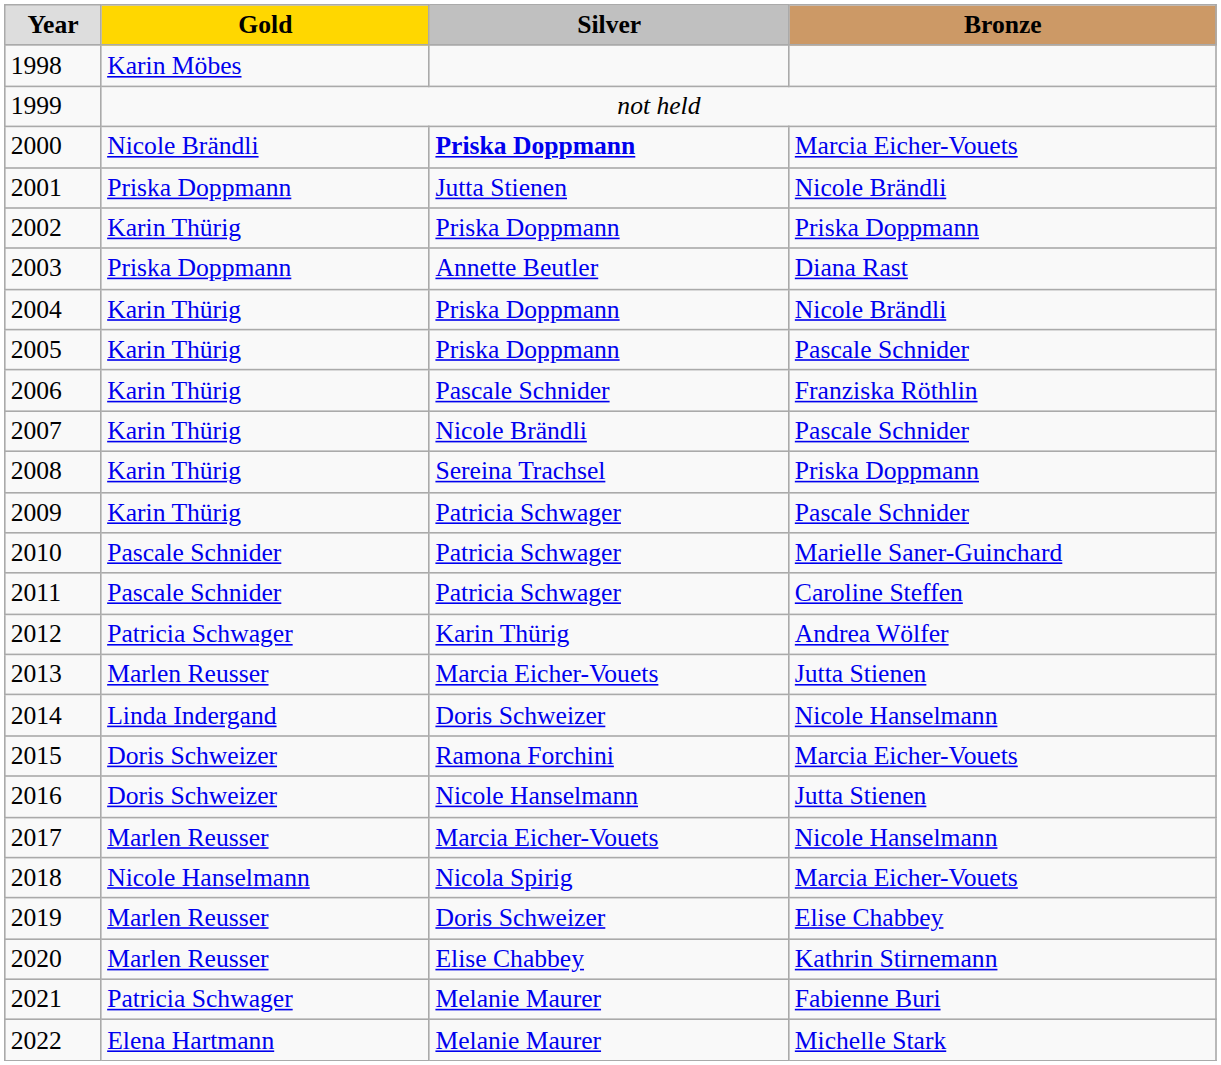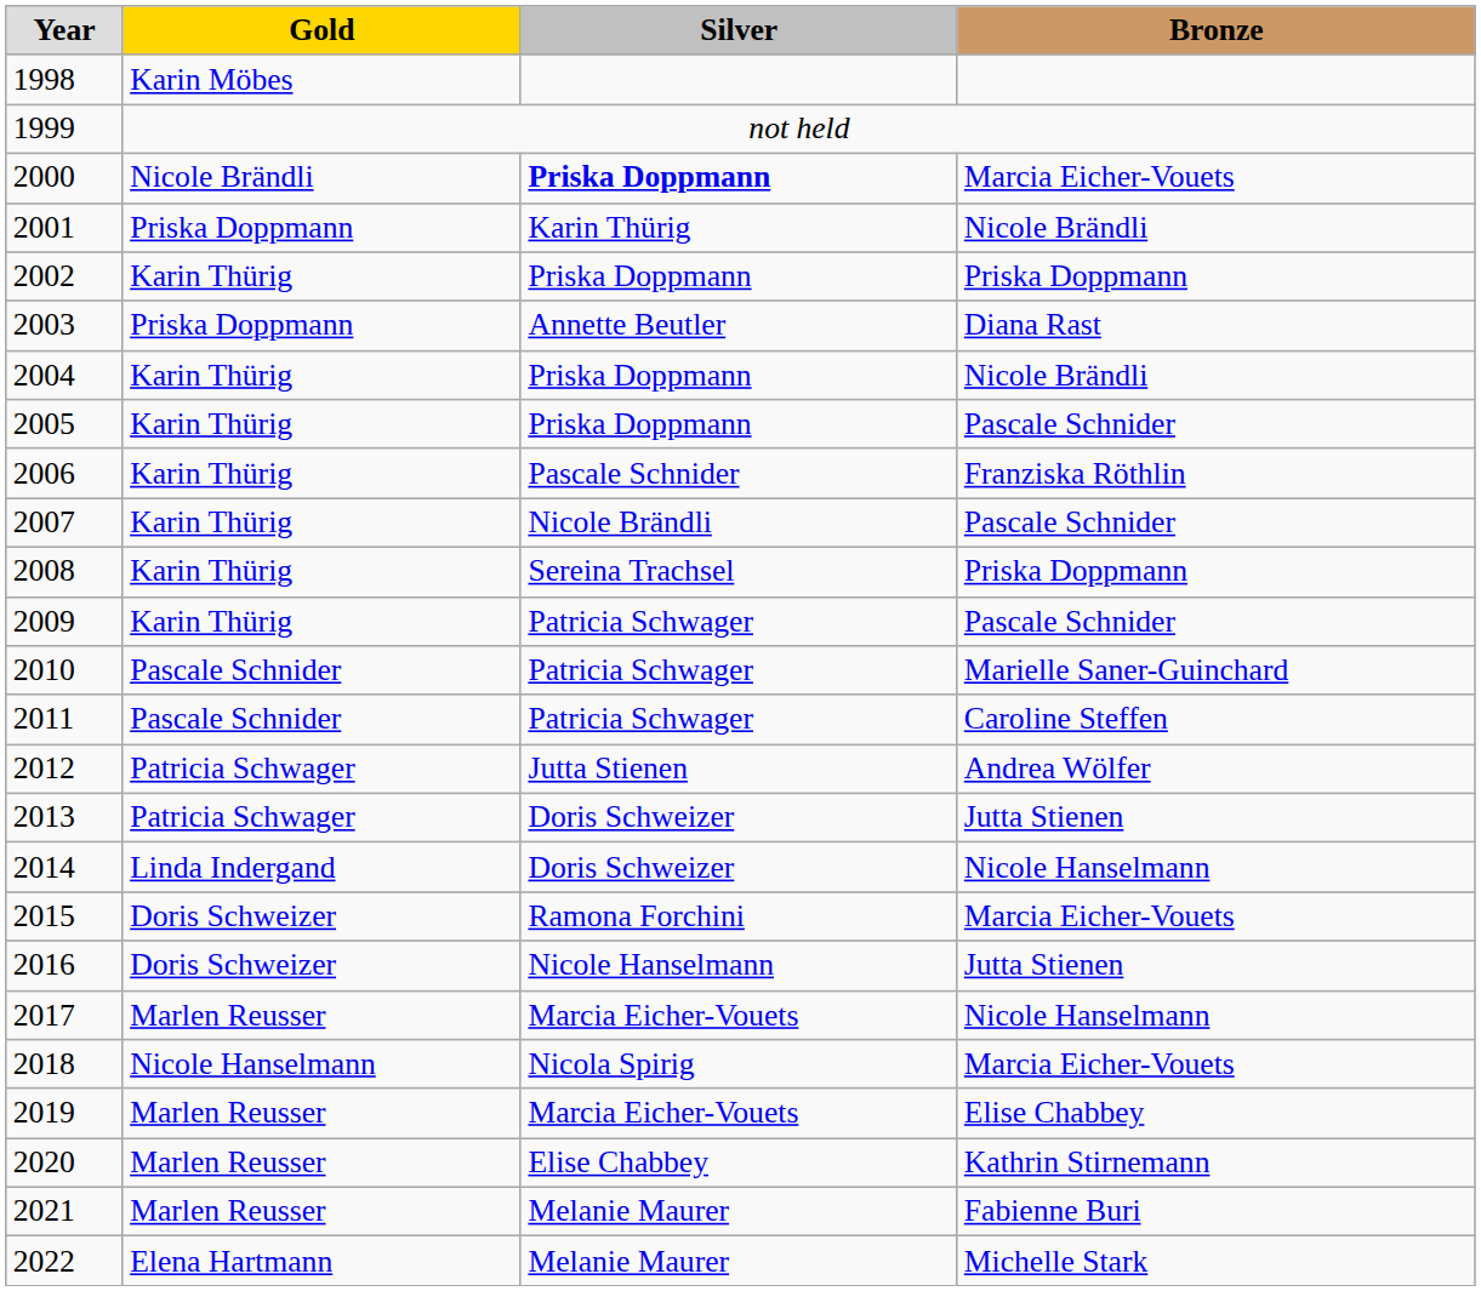 <table class="wikitable" style="width: 60%; text-align:left;">
 <tr>
 <td style="background:#DDDDDD; font-weight:bold; text-align:center;">Year</td>
 <td style="background:gold; font-weight:bold; text-align:center;">Gold</td>
 <td style="background:silver; font-weight:bold; text-align:center;">Silver</td>
 <td style="background:#cc9966; font-weight:bold; text-align:center;">Bronze</td>
 </tr>
 <tr>
 <td>1998</td>
 <td><a href='#'>Karin Möbes</a></td>
 <td></td>
 <td></td>
 </tr>
 <tr>
 <td>1999</td>
 <td colspan=4 align=center><em>not held</em></td>
 </tr>
 <tr>
 <td>2000</td>
 <td><a href='#'>Nicole Brändli</a></td>
 <td><strong><a href='#'>Priska Doppmann</a></strong></td>
 <td><a href='#'>Marcia Eicher-Vouets</a></td>
 </tr>
 <tr>
 <td>2001</td>
 <td><a href='#'>Priska Doppmann</a></td>
-<td><a href='#'>Jutta Stienen</a></td>
+<td><a href='#'>Karin Thürig</a></td>
 <td><a href='#'>Nicole Brändli</a></td>
 </tr>
 <tr>
 <td>2002</td>
 <td><a href='#'>Karin Thürig</a></td>
 <td><a href='#'>Priska Doppmann</a></td>
 <td><a href='#'>Priska Doppmann</a></td>
 </tr>
 <tr>
 <td>2003</td>
 <td><a href='#'>Priska Doppmann</a></td>
 <td><a href='#'>Annette Beutler</a></td>
 <td><a href='#'>Diana Rast</a></td>
 </tr>
 <tr>
 <td>2004</td>
 <td><a href='#'>Karin Thürig</a></td>
 <td><a href='#'>Priska Doppmann</a></td>
 <td><a href='#'>Nicole Brändli</a></td>
 </tr>
 <tr>
 <td>2005</td>
 <td><a href='#'>Karin Thürig</a></td>
 <td><a href='#'>Priska Doppmann</a></td>
 <td><a href='#'>Pascale Schnider</a></td>
 </tr>
 <tr>
 <td>2006</td>
 <td><a href='#'>Karin Thürig</a></td>
 <td><a href='#'>Pascale Schnider</a></td>
 <td><a href='#'>Franziska Röthlin</a></td>
 </tr>
 <tr>
 <td>2007</td>
 <td><a href='#'>Karin Thürig</a></td>
 <td><a href='#'>Nicole Brändli</a></td>
 <td><a href='#'>Pascale Schnider</a></td>
 </tr>
 <tr>
 <td>2008</td>
 <td><a href='#'>Karin Thürig</a></td>
 <td><a href='#'>Sereina Trachsel</a></td>
 <td><a href='#'>Priska Doppmann</a></td>
 </tr>
 <tr>
 <td>2009</td>
 <td><a href='#'>Karin Thürig</a></td>
 <td><a href='#'>Patricia Schwager</a></td>
 <td><a href='#'>Pascale Schnider</a></td>
 </tr>
 <tr>
 <td>2010</td>
 <td><a href='#'>Pascale Schnider</a></td>
 <td><a href='#'>Patricia Schwager</a></td>
 <td><a href='#'>Marielle Saner-Guinchard</a></td>
 </tr>
 <tr>
 <td>2011</td>
 <td><a href='#'>Pascale Schnider</a></td>
 <td><a href='#'>Patricia Schwager</a></td>
 <td><a href='#'>Caroline Steffen</a></td>
 </tr>
 <tr>
 <td>2012</td>
 <td><a href='#'>Patricia Schwager</a></td>
-<td><a href='#'>Karin Thürig</a></td>
+<td><a href='#'>Jutta Stienen</a></td>
 <td><a href='#'>Andrea Wölfer</a></td>
 </tr>
 <tr>
 <td>2013</td>
-<td><a href='#'>Marlen Reusser</a></td>
-<td><a href='#'>Marcia Eicher-Vouets</a></td>
+<td><a href='#'>Patricia Schwager</a></td>
+<td><a href='#'>Doris Schweizer</a></td>
 <td><a href='#'>Jutta Stienen</a></td>
 </tr>
 <tr>
 <td>2014</td>
 <td><a href='#'>Linda Indergand</a></td>
 <td><a href='#'>Doris Schweizer</a></td>
 <td><a href='#'>Nicole Hanselmann</a></td>
 </tr>
 <tr>
 <td>2015</td>
 <td><a href='#'>Doris Schweizer</a></td>
 <td><a href='#'>Ramona Forchini</a></td>
 <td><a href='#'>Marcia Eicher-Vouets</a></td>
 </tr>
 <tr>
 <td>2016</td>
 <td><a href='#'>Doris Schweizer</a></td>
 <td><a href='#'>Nicole Hanselmann</a></td>
 <td><a href='#'>Jutta Stienen</a></td>
 </tr>
 <tr>
 <td>2017</td>
 <td><a href='#'>Marlen Reusser</a></td>
 <td><a href='#'>Marcia Eicher-Vouets</a></td>
 <td><a href='#'>Nicole Hanselmann</a></td>
 </tr>
 <tr>
 <td>2018</td>
 <td><a href='#'>Nicole Hanselmann</a></td>
 <td><a href='#'>Nicola Spirig</a></td>
 <td><a href='#'>Marcia Eicher-Vouets</a></td>
 </tr>
 <tr>
 <td>2019</td>
 <td><a href='#'>Marlen Reusser</a></td>
-<td><a href='#'>Doris Schweizer</a></td>
+<td><a href='#'>Marcia Eicher-Vouets</a></td>
 <td><a href='#'>Elise Chabbey</a></td>
 </tr>
 <tr>
 <td>2020</td>
 <td><a href='#'>Marlen Reusser</a></td>
 <td><a href='#'>Elise Chabbey</a></td>
 <td><a href='#'>Kathrin Stirnemann</a></td>
 </tr>
 <tr>
 <td>2021</td>
-<td><a href='#'>Patricia Schwager</a></td>
+<td><a href='#'>Marlen Reusser</a></td>
 <td><a href='#'>Melanie Maurer</a></td>
 <td><a href='#'>Fabienne Buri</a></td>
 </tr>
 <tr>
 <td>2022</td>
 <td><a href='#'>Elena Hartmann</a></td>
 <td><a href='#'>Melanie Maurer</a></td>
 <td><a href='#'>Michelle Stark</a></td>
 </tr>
 </table>
